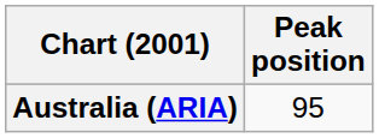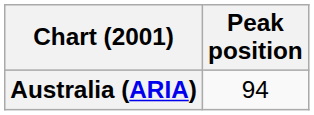 <table class="wikitable sortable plainrowheaders" style="text-align:center">
 <tr>
 <th>Chart (2001)</th>
 <th>Peak<br>position</th>
 </tr>
 <tr>
 <th scope="row">Australia (<a href='#'>ARIA</a>)</th>
-<td>95</td>
+<td>94</td>
 </tr>
 </table>
